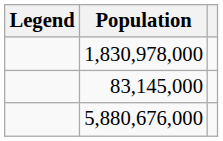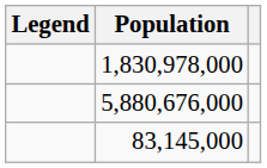 <table class="wikitable floatright" style="text-align:right;">
 <tr>
 <th>Legend</th>
 <th>Population</th>
 <th></th>
 </tr>
 <tr>
 <td style="text-align:left;"></td>
 <td>1,830,978,000</td>
 <td></td>
 </tr>
 <tr>
 <td style="text-align:left;"></td>
-<td>83,145,000</td>
+<td>5,880,676,000</td>
 <td></td>
 </tr>
 <tr>
 <td style="text-align:left;"></td>
-<td>5,880,676,000</td>
+<td>83,145,000</td>
 <td></td>
 </tr>
 </table>
